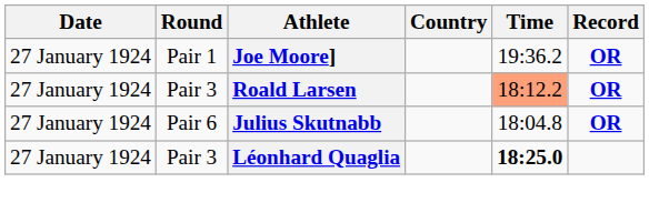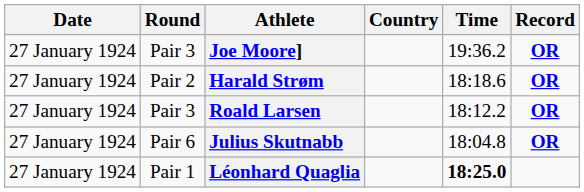 <table class="wikitable plainrowheaders" style="text-align:center">
 <tr>
 <th>Date</th>
 <th>Round</th>
 <th>Athlete</th>
 <th>Country</th>
 <th>Time</th>
 <th>Record</th>
 </tr>
 <tr>
 <td>27 January 1924</td>
-<td>Pair 1</td>
+<td>Pair 3</td>
 <th scope=row style=text-align:left;><a href='#'>Joe Moore</a>]</th>
 <td align=left></td>
 <td>19:36.2</td>
 <td><strong><a href='#'>OR</a></strong></td>
 </tr>
 <tr>
 <td>27 January 1924</td>
+<td>Pair 2</td>
+<th scope=row style=text-align:left;><a href='#'>Harald Strøm</a></th>
+<td align=left></td>
+<td>18:18.6</td>
+<td><strong><a href='#'>OR</a></strong></td>
+</tr>
+<tr>
+<td>27 January 1924</td>
 <td>Pair 3</td>
 <th scope=row style=text-align:left;><a href='#'>Roald Larsen</a></th>
 <td align=left></td>
-<td style="background: lightsalmon;">18:12.2</td>
+<td>18:12.2</td>
 <td><strong><a href='#'>OR</a></strong></td>
 </tr>
 <tr>
 <td>27 January 1924</td>
 <td>Pair 6</td>
 <th scope=row style=text-align:left;><a href='#'>Julius Skutnabb</a></th>
 <td align=left></td>
 <td>18:04.8</td>
 <td><strong><a href='#'>OR</a></strong></td>
 </tr>
 <tr>
 <td>27 January 1924</td>
-<td>Pair 3</td>
+<td>Pair 1</td>
 <th scope=row style=text-align:left;><a href='#'>Léonhard Quaglia</a></th>
 <td align=left></td>
 <td><strong>18:25.0</strong></td>
 <td></td>
 </tr>
 </table>
